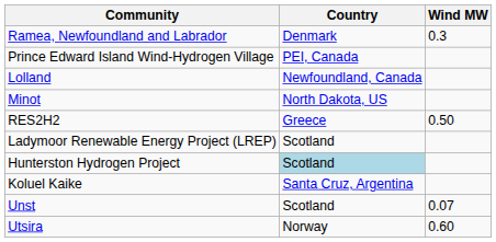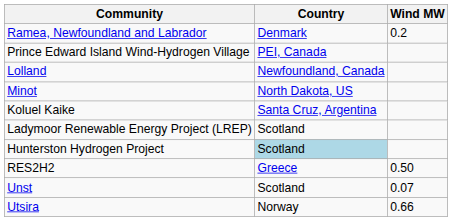 <table class="wikitable floatleft">
 <tr>
 <th>Community</th>
 <th>Country</th>
 <th>Wind MW</th>
 </tr>
 <tr>
 <td><a href='#'>Ramea, Newfoundland and Labrador</a></td>
 <td><a href='#'>Denmark</a></td>
-<td>0.3</td>
+<td>0.2</td>
 </tr>
 <tr>
 <td>Prince Edward Island Wind-Hydrogen Village</td>
 <td><a href='#'>PEI, Canada</a></td>
 <td></td>
 </tr>
 <tr>
 <td><a href='#'>Lolland</a></td>
 <td><a href='#'>Newfoundland, Canada</a></td>
 <td></td>
 </tr>
 <tr>
 <td><a href='#'>Minot</a></td>
 <td><a href='#'>North Dakota, US</a></td>
 <td></td>
 </tr>
 <tr>
-<td>RES2H2</td>
-<td><a href='#'>Greece</a></td>
-<td>0.50</td>
+<td>Koluel Kaike</td>
+<td><a href='#'>Santa Cruz, Argentina</a></td>
+<td></td>
 </tr>
 <tr>
 <td>Ladymoor Renewable Energy Project (LREP)</td>
 <td>Scotland</td>
 <td></td>
 </tr>
 <tr>
 <td>Hunterston Hydrogen Project</td>
 <td style="background: lightblue;">Scotland</td>
 <td></td>
 </tr>
 <tr>
-<td>Koluel Kaike</td>
-<td><a href='#'>Santa Cruz, Argentina</a></td>
-<td></td>
+<td>RES2H2</td>
+<td><a href='#'>Greece</a></td>
+<td>0.50</td>
 </tr>
 <tr>
 <td><a href='#'>Unst</a></td>
 <td>Scotland</td>
 <td>0.07</td>
 </tr>
 <tr>
 <td><a href='#'>Utsira</a></td>
 <td>Norway</td>
-<td>0.60</td>
+<td>0.66</td>
 </tr>
 </table>
